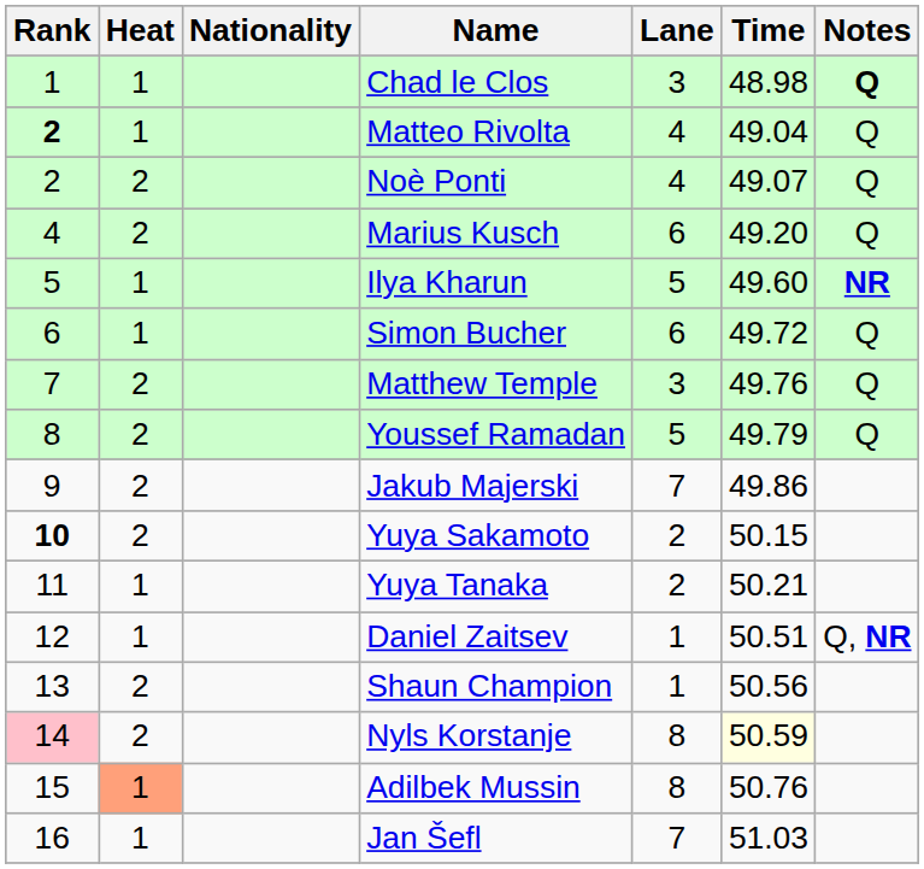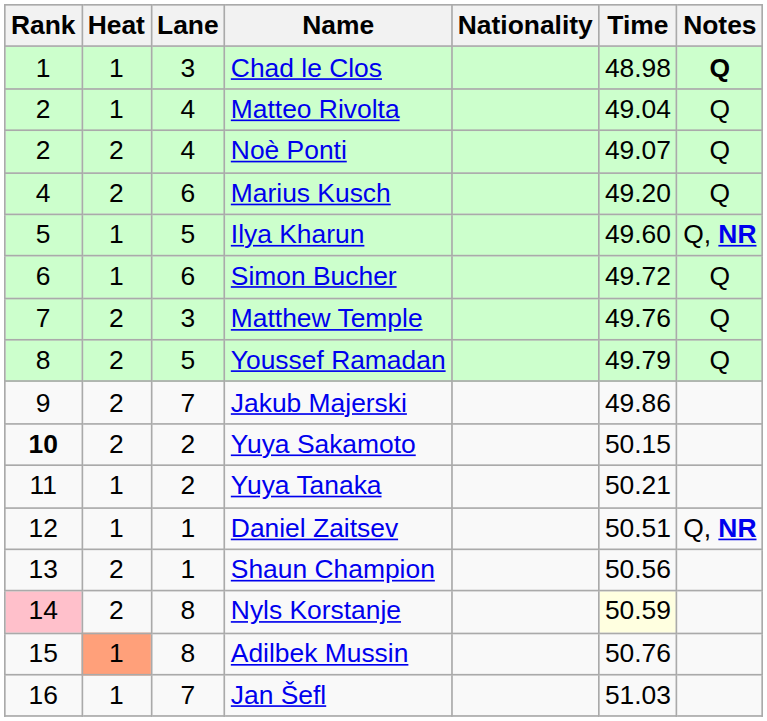 <table class="wikitable sortable" style="text-align:center">
 <tr>
 <th>Rank</th>
 <th>Heat</th>
+<th>Lane</th>
+<th>Name</th>
 <th>Nationality</th>
-<th>Name</th>
-<th>Lane</th>
 <th>Time</th>
 <th>Notes</th>
 </tr>
 <tr bgcolor=ccffcc>
 <td>1</td>
 <td>1</td>
+<td>3</td>
+<td align=left><a href='#'>Chad le Clos</a></td>
 <td align=left></td>
-<td align=left><a href='#'>Chad le Clos</a></td>
-<td>3</td>
 <td>48.98</td>
 <td><strong>Q</strong></td>
 </tr>
 <tr bgcolor=ccffcc>
-<td><strong>2</strong></td>
+<td>2</td>
 <td>1</td>
+<td>4</td>
+<td align=left><a href='#'>Matteo Rivolta</a></td>
 <td align=left></td>
-<td align=left><a href='#'>Matteo Rivolta</a></td>
-<td>4</td>
 <td>49.04</td>
 <td>Q</td>
 </tr>
 <tr bgcolor=ccffcc>
 <td>2</td>
 <td>2</td>
+<td>4</td>
+<td align=left><a href='#'>Noè Ponti</a></td>
 <td align=left></td>
-<td align=left><a href='#'>Noè Ponti</a></td>
-<td>4</td>
 <td>49.07</td>
 <td>Q</td>
 </tr>
 <tr bgcolor=ccffcc>
 <td>4</td>
 <td>2</td>
+<td>6</td>
+<td align=left><a href='#'>Marius Kusch</a></td>
 <td align=left></td>
-<td align=left><a href='#'>Marius Kusch</a></td>
-<td>6</td>
 <td>49.20</td>
 <td>Q</td>
 </tr>
 <tr bgcolor=ccffcc>
 <td>5</td>
 <td>1</td>
+<td>5</td>
+<td align=left><a href='#'>Ilya Kharun</a></td>
 <td align=left></td>
-<td align=left><a href='#'>Ilya Kharun</a></td>
-<td>5</td>
 <td>49.60</td>
-<td><strong><a href='#'>NR</a></strong></td>
+<td>Q, <strong><a href='#'>NR</a></strong></td>
 </tr>
 <tr bgcolor=ccffcc>
 <td>6</td>
 <td>1</td>
+<td>6</td>
+<td align=left><a href='#'>Simon Bucher</a></td>
 <td align=left></td>
-<td align=left><a href='#'>Simon Bucher</a></td>
-<td>6</td>
 <td>49.72</td>
 <td>Q</td>
 </tr>
 <tr bgcolor=ccffcc>
 <td>7</td>
 <td>2</td>
+<td>3</td>
+<td align=left><a href='#'>Matthew Temple</a></td>
 <td align=left></td>
-<td align=left><a href='#'>Matthew Temple</a></td>
-<td>3</td>
 <td>49.76</td>
 <td>Q</td>
 </tr>
 <tr bgcolor=ccffcc>
 <td>8</td>
 <td>2</td>
+<td>5</td>
+<td align=left><a href='#'>Youssef Ramadan</a></td>
 <td align=left></td>
-<td align=left><a href='#'>Youssef Ramadan</a></td>
-<td>5</td>
 <td>49.79</td>
 <td>Q</td>
 </tr>
 <tr>
 <td>9</td>
 <td>2</td>
+<td>7</td>
+<td align=left><a href='#'>Jakub Majerski</a></td>
 <td align=left></td>
-<td align=left><a href='#'>Jakub Majerski</a></td>
-<td>7</td>
 <td>49.86</td>
 <td></td>
 </tr>
 <tr>
 <td><strong>10</strong></td>
 <td>2</td>
+<td>2</td>
+<td align=left><a href='#'>Yuya Sakamoto</a></td>
 <td align=left></td>
-<td align=left><a href='#'>Yuya Sakamoto</a></td>
-<td>2</td>
 <td>50.15</td>
 <td></td>
 </tr>
 <tr>
 <td>11</td>
 <td>1</td>
+<td>2</td>
+<td align=left><a href='#'>Yuya Tanaka</a></td>
 <td align=left></td>
-<td align=left><a href='#'>Yuya Tanaka</a></td>
-<td>2</td>
 <td>50.21</td>
 <td></td>
 </tr>
 <tr>
 <td>12</td>
 <td>1</td>
+<td>1</td>
+<td align=left><a href='#'>Daniel Zaitsev</a></td>
 <td align=left></td>
-<td align=left><a href='#'>Daniel Zaitsev</a></td>
-<td>1</td>
 <td>50.51</td>
 <td>Q, <strong><a href='#'>NR</a></strong></td>
 </tr>
 <tr>
 <td>13</td>
 <td>2</td>
+<td>1</td>
+<td align=left><a href='#'>Shaun Champion</a></td>
 <td align=left></td>
-<td align=left><a href='#'>Shaun Champion</a></td>
-<td>1</td>
 <td>50.56</td>
 <td></td>
 </tr>
 <tr>
 <td style="background: pink;">14</td>
 <td>2</td>
+<td>8</td>
+<td align=left><a href='#'>Nyls Korstanje</a></td>
 <td align=left></td>
-<td align=left><a href='#'>Nyls Korstanje</a></td>
-<td>8</td>
 <td style="background: lightyellow;">50.59</td>
 <td></td>
 </tr>
 <tr>
 <td>15</td>
 <td style="background: lightsalmon;">1</td>
+<td>8</td>
+<td align=left><a href='#'>Adilbek Mussin</a></td>
 <td align=left></td>
-<td align=left><a href='#'>Adilbek Mussin</a></td>
-<td>8</td>
 <td>50.76</td>
 <td></td>
 </tr>
 <tr>
 <td>16</td>
 <td>1</td>
+<td>7</td>
+<td align=left><a href='#'>Jan Šefl</a></td>
 <td align=left></td>
-<td align=left><a href='#'>Jan Šefl</a></td>
-<td>7</td>
 <td>51.03</td>
 <td></td>
 </tr>
 </table>
